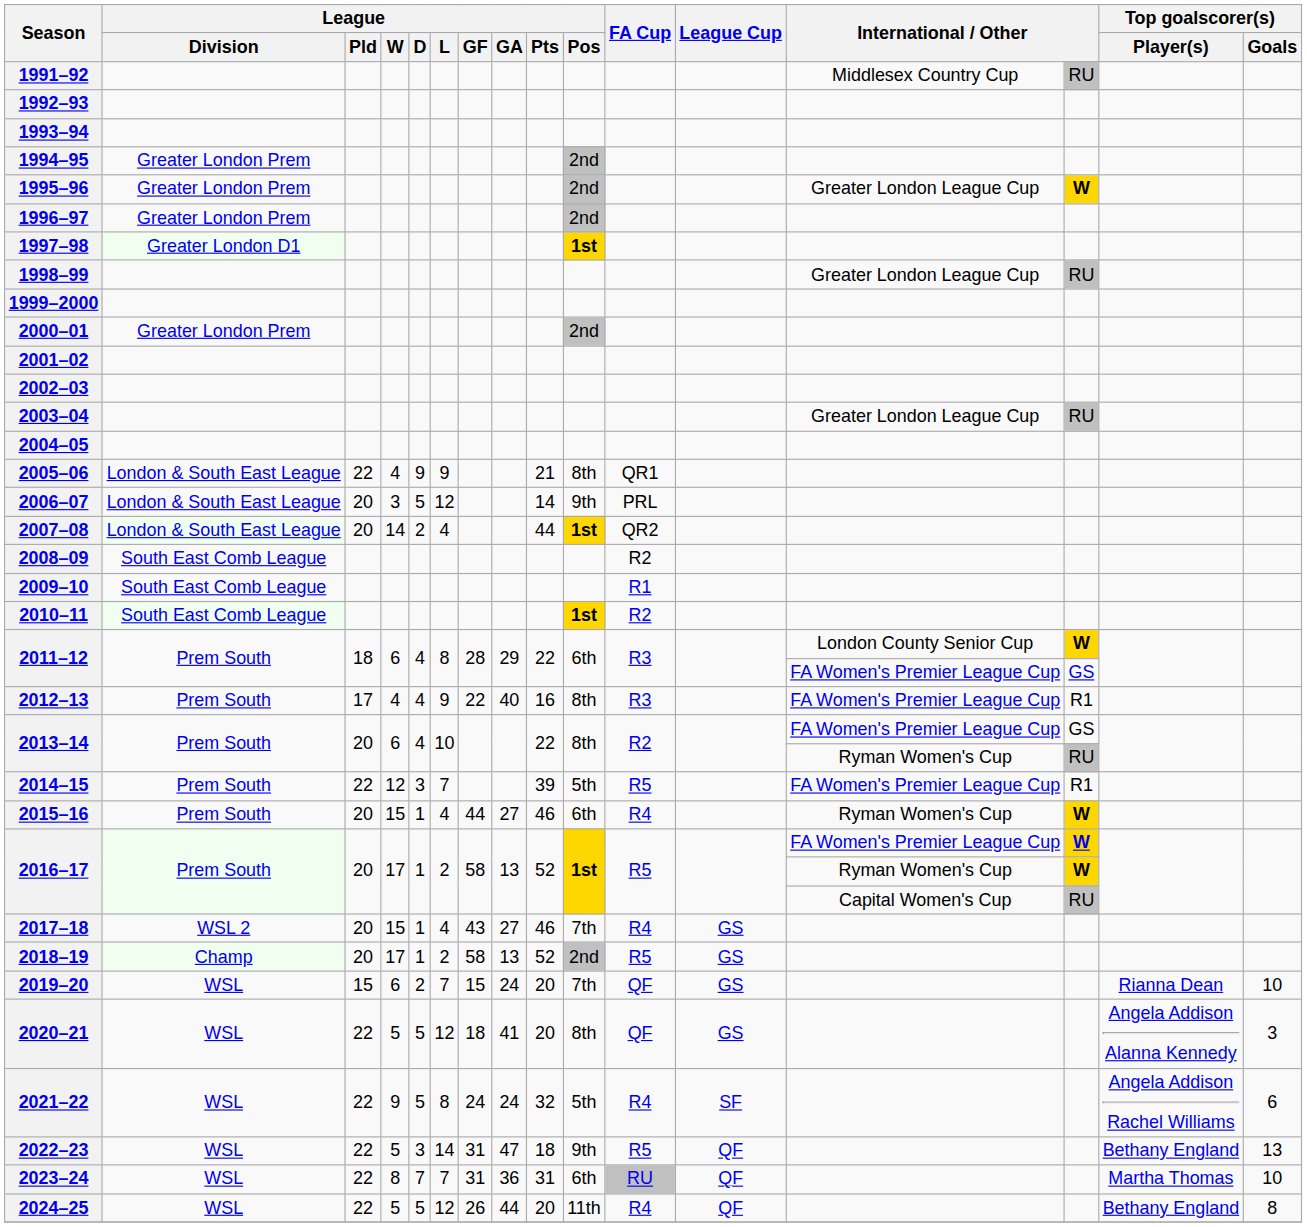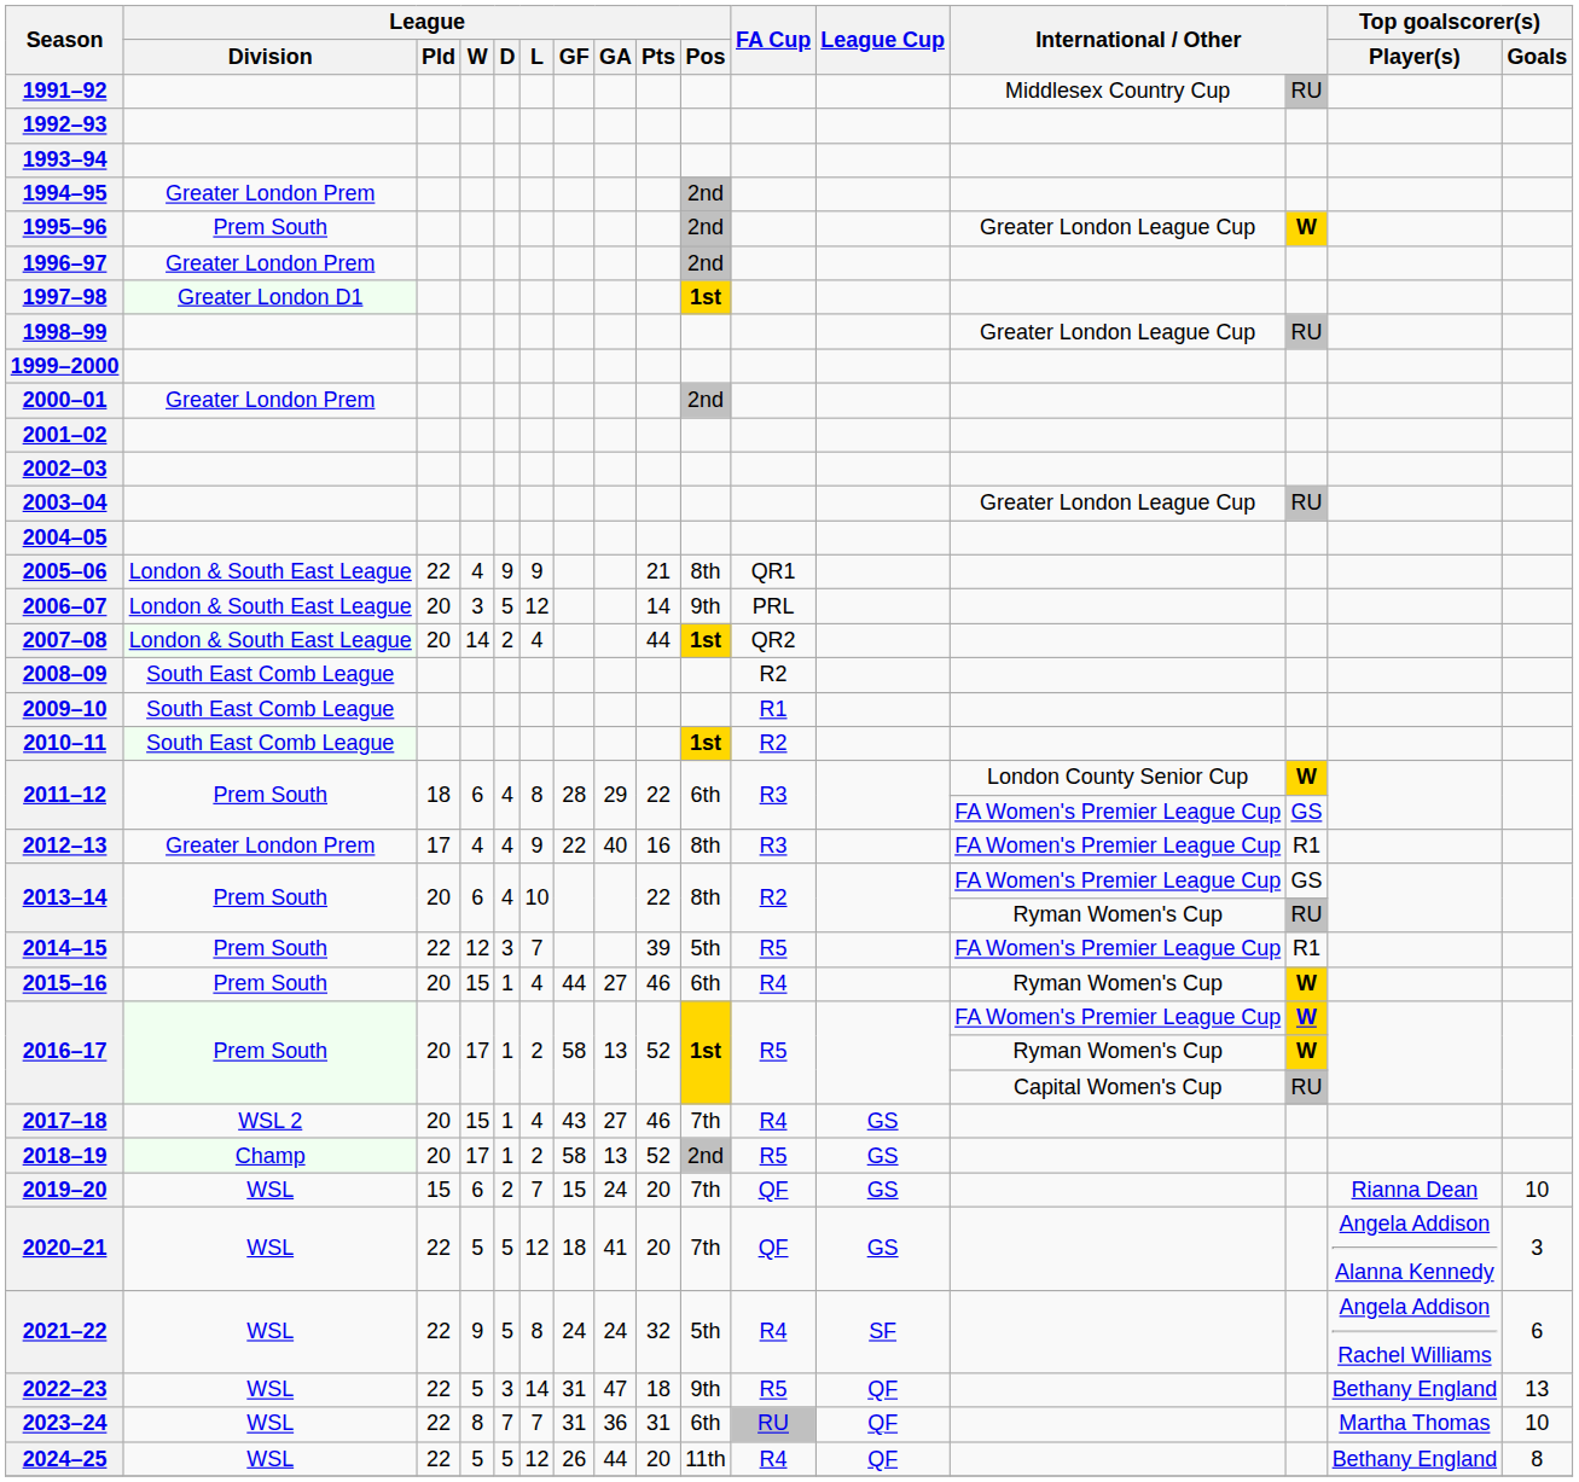 <table class="wikitable" style="text-align: center">
 <tr>
 <th rowspan=2>Season</th>
 <th colspan=9>League</th>
 <th rowspan=2><a href='#'>FA Cup</a></th>
 <th rowspan=2><a href='#'>League Cup</a></th>
 <th rowspan=2 colspan=2>International / Other</th>
 <th colspan=2>Top goalscorer(s)</th>
 </tr>
 <tr>
 <th>Division</th>
 <th>Pld</th>
 <th>W</th>
 <th>D</th>
 <th>L</th>
 <th>GF</th>
 <th>GA</th>
 <th>Pts</th>
 <th>Pos</th>
 <th>Player(s)</th>
 <th>Goals</th>
 </tr>
 <tr>
 <th><a href='#'>1991–92</a></th>
 <td></td>
 <td></td>
 <td></td>
 <td></td>
 <td></td>
 <td></td>
 <td></td>
 <td></td>
 <td></td>
 <td></td>
 <td></td>
 <td>Middlesex Country Cup</td>
 <td bgcolor=silver>RU</td>
 <td></td>
 <td></td>
 </tr>
 <tr>
 <th><a href='#'>1992–93</a></th>
 <td></td>
 <td></td>
 <td></td>
 <td></td>
 <td></td>
 <td></td>
 <td></td>
 <td></td>
 <td></td>
 <td></td>
 <td></td>
 <td></td>
 <td></td>
 <td></td>
 <td></td>
 </tr>
 <tr>
 <th><a href='#'>1993–94</a></th>
 <td></td>
 <td></td>
 <td></td>
 <td></td>
 <td></td>
 <td></td>
 <td></td>
 <td></td>
 <td></td>
 <td></td>
 <td></td>
 <td></td>
 <td></td>
 <td></td>
 <td></td>
 </tr>
 <tr>
 <th><a href='#'>1994–95</a></th>
 <td><a href='#'>Greater London Prem</a></td>
 <td></td>
 <td></td>
 <td></td>
 <td></td>
 <td></td>
 <td></td>
 <td></td>
 <td bgcolor=silver>2nd</td>
 <td></td>
 <td></td>
 <td></td>
 <td></td>
 <td></td>
 <td></td>
 </tr>
 <tr>
 <th><a href='#'>1995–96</a></th>
-<td><a href='#'>Greater London Prem</a></td>
+<td><a href='#'>Prem South</a></td>
 <td></td>
 <td></td>
 <td></td>
 <td></td>
 <td></td>
 <td></td>
 <td></td>
 <td bgcolor=silver>2nd</td>
 <td></td>
 <td></td>
 <td>Greater London League Cup</td>
 <td bgcolor=gold><strong>W</strong></td>
 <td></td>
 <td></td>
 </tr>
 <tr>
 <th scope="row"><a href='#'>1996–97</a></th>
 <td><a href='#'>Greater London Prem</a></td>
 <td></td>
 <td></td>
 <td></td>
 <td></td>
 <td></td>
 <td></td>
 <td></td>
 <td bgcolor=silver>2nd</td>
 <td></td>
 <td></td>
 <td></td>
 <td></td>
 <td></td>
 <td></td>
 </tr>
 <tr>
 <th scope="row"><a href='#'>1997–98</a></th>
 <td bgcolor="#F0FFF0"> <a href='#'>Greater London D1</a></td>
 <td></td>
 <td></td>
 <td></td>
 <td></td>
 <td></td>
 <td></td>
 <td></td>
 <td bgcolor=gold><strong>1st</strong></td>
 <td></td>
 <td></td>
 <td></td>
 <td></td>
 <td></td>
 <td></td>
 </tr>
 <tr>
 <th scope="row"><a href='#'>1998–99</a></th>
 <td></td>
 <td></td>
 <td></td>
 <td></td>
 <td></td>
 <td></td>
 <td></td>
 <td></td>
 <td></td>
 <td></td>
 <td></td>
 <td>Greater London League Cup</td>
 <td bgcolor=silver>RU</td>
 <td></td>
 <td></td>
 </tr>
 <tr>
 <th scope="row"><a href='#'>1999–2000</a></th>
 <td></td>
 <td></td>
 <td></td>
 <td></td>
 <td></td>
 <td></td>
 <td></td>
 <td></td>
 <td></td>
 <td></td>
 <td></td>
 <td></td>
 <td></td>
 <td></td>
 <td></td>
 </tr>
 <tr>
 <th scope="row"><a href='#'>2000–01</a></th>
 <td><a href='#'>Greater London Prem</a></td>
 <td></td>
 <td></td>
 <td></td>
 <td></td>
 <td></td>
 <td></td>
 <td></td>
 <td bgcolor=silver>2nd</td>
 <td></td>
 <td></td>
 <td></td>
 <td></td>
 <td></td>
 <td></td>
 </tr>
 <tr>
 <th scope="row"><a href='#'>2001–02</a></th>
 <td></td>
 <td></td>
 <td></td>
 <td></td>
 <td></td>
 <td></td>
 <td></td>
 <td></td>
 <td></td>
 <td></td>
 <td></td>
 <td></td>
 <td></td>
 <td></td>
 <td></td>
 </tr>
 <tr>
 <th scope="row"><a href='#'>2002–03</a></th>
 <td></td>
 <td></td>
 <td></td>
 <td></td>
 <td></td>
 <td></td>
 <td></td>
 <td></td>
 <td></td>
 <td></td>
 <td></td>
 <td></td>
 <td></td>
 <td></td>
 <td></td>
 </tr>
 <tr>
 <th scope="row"><a href='#'>2003–04</a></th>
 <td></td>
 <td></td>
 <td></td>
 <td></td>
 <td></td>
 <td></td>
 <td></td>
 <td></td>
 <td></td>
 <td></td>
 <td></td>
 <td>Greater London League Cup</td>
 <td bgcolor=silver>RU</td>
 <td></td>
 <td></td>
 </tr>
 <tr>
 <th scope="row"><a href='#'>2004–05</a></th>
 <td></td>
 <td></td>
 <td></td>
 <td></td>
 <td></td>
 <td></td>
 <td></td>
 <td></td>
 <td></td>
 <td></td>
 <td></td>
 <td></td>
 <td></td>
 <td></td>
 <td></td>
 </tr>
 <tr>
 <th scope="row"><a href='#'>2005–06</a></th>
 <td><a href='#'>London & South East League</a></td>
 <td>22</td>
 <td>4</td>
 <td>9</td>
 <td>9</td>
 <td></td>
 <td></td>
 <td>21</td>
 <td>8th</td>
 <td>QR1</td>
 <td></td>
 <td></td>
 <td></td>
 <td></td>
 <td></td>
 </tr>
 <tr>
 <th scope="row"><a href='#'>2006–07</a></th>
 <td><a href='#'>London & South East League</a></td>
 <td>20</td>
 <td>3</td>
 <td>5</td>
 <td>12</td>
 <td></td>
 <td></td>
 <td>14</td>
 <td>9th</td>
 <td>PRL</td>
 <td></td>
 <td></td>
 <td></td>
 <td></td>
 <td></td>
 </tr>
 <tr>
 <th scope="row"><a href='#'>2007–08</a></th>
 <td bgcolor="#F0FFF0"> <a href='#'>London & South East League</a></td>
 <td>20</td>
 <td>14</td>
 <td>2</td>
 <td>4</td>
 <td></td>
 <td></td>
 <td>44</td>
 <td bgcolor=gold><strong>1st</strong></td>
 <td>QR2</td>
 <td></td>
 <td></td>
 <td></td>
 <td></td>
 <td></td>
 </tr>
 <tr>
 <th scope="row"><a href='#'>2008–09</a></th>
 <td><a href='#'>South East Comb League</a></td>
 <td></td>
 <td></td>
 <td></td>
 <td></td>
 <td></td>
 <td></td>
 <td></td>
 <td></td>
 <td>R2</td>
 <td></td>
 <td></td>
 <td></td>
 <td></td>
 <td></td>
 </tr>
 <tr>
 <th scope="row"><a href='#'>2009–10</a></th>
 <td><a href='#'>South East Comb League</a></td>
 <td></td>
 <td></td>
 <td></td>
 <td></td>
 <td></td>
 <td></td>
 <td></td>
 <td></td>
 <td><a href='#'>R1</a></td>
 <td></td>
 <td></td>
 <td></td>
 <td></td>
 <td></td>
 </tr>
 <tr>
 <th><a href='#'>2010–11</a></th>
 <td bgcolor="#F0FFF0"> <a href='#'>South East Comb League</a></td>
 <td></td>
 <td></td>
 <td></td>
 <td></td>
 <td></td>
 <td></td>
 <td></td>
 <td bgcolor=gold><strong>1st</strong></td>
 <td><a href='#'>R2</a></td>
 <td></td>
 <td></td>
 <td></td>
 <td></td>
 <td></td>
 </tr>
 <tr>
 <th scope="row" rowspan="2"><a href='#'>2011–12</a></th>
 <td rowspan="2"><a href='#'>Prem South</a></td>
 <td rowspan="2">18</td>
 <td rowspan="2">6</td>
 <td rowspan="2">4</td>
 <td rowspan="2">8</td>
 <td rowspan="2">28</td>
 <td rowspan="2">29</td>
 <td rowspan="2">22</td>
 <td rowspan="2">6th</td>
 <td rowspan="2"><a href='#'>R3</a></td>
 <td rowspan="2"></td>
 <td>London County Senior Cup</td>
 <td style="background:Gold;"><strong>W</strong></td>
 <td rowspan="2"></td>
 <td rowspan="2"></td>
 </tr>
 <tr>
 <td><a href='#'>FA Women's Premier League Cup</a></td>
 <td><a href='#'>GS</a></td>
 </tr>
 <tr>
 <th scope="row"><a href='#'>2012–13</a></th>
-<td><a href='#'>Prem South</a></td>
+<td><a href='#'>Greater London Prem</a></td>
 <td>17</td>
 <td>4</td>
 <td>4</td>
 <td>9</td>
 <td>22</td>
 <td>40</td>
 <td>16</td>
 <td>8th</td>
 <td><a href='#'>R3</a></td>
 <td></td>
 <td><a href='#'>FA Women's Premier League Cup</a></td>
 <td>R1</td>
 <td></td>
 <td></td>
 </tr>
 <tr>
 <th scope="row" rowspan="2"><a href='#'>2013–14</a></th>
 <td rowspan="2"><a href='#'>Prem South</a></td>
 <td rowspan="2">20</td>
 <td rowspan="2">6</td>
 <td rowspan="2">4</td>
 <td rowspan="2">10</td>
 <td rowspan="2"></td>
 <td rowspan="2"></td>
 <td rowspan="2">22</td>
 <td rowspan="2">8th</td>
 <td rowspan="2"><a href='#'>R2</a></td>
 <td rowspan="2"></td>
 <td><a href='#'>FA Women's Premier League Cup</a></td>
 <td>GS</td>
 <td rowspan="2"></td>
 <td rowspan="2"></td>
 </tr>
 <tr>
 <td>Ryman Women's Cup</td>
 <td style="background:Silver;">RU</td>
 </tr>
 <tr>
 <th scope="row"><a href='#'>2014–15</a></th>
 <td><a href='#'>Prem South</a></td>
 <td>22</td>
 <td>12</td>
 <td>3</td>
 <td>7</td>
 <td></td>
 <td></td>
 <td>39</td>
 <td>5th</td>
 <td><a href='#'>R5</a></td>
 <td></td>
 <td><a href='#'>FA Women's Premier League Cup</a></td>
 <td>R1</td>
 <td></td>
 <td></td>
 </tr>
 <tr>
 <th scope="row"><a href='#'>2015–16</a></th>
 <td><a href='#'>Prem South</a></td>
 <td>20</td>
 <td>15</td>
 <td>1</td>
 <td>4</td>
 <td>44</td>
 <td>27</td>
 <td>46</td>
 <td>6th</td>
 <td><a href='#'>R4</a></td>
 <td></td>
 <td>Ryman Women's Cup</td>
 <td bgcolor=gold><strong>W</strong></td>
 <td></td>
 <td></td>
 </tr>
 <tr>
 <th scope="row" rowspan="3"><a href='#'>2016–17</a></th>
 <td rowspan="3" bgcolor="#F0FFF0"> <a href='#'>Prem South</a></td>
 <td rowspan="3">20</td>
 <td rowspan="3">17</td>
 <td rowspan="3">1</td>
 <td rowspan="3">2</td>
 <td rowspan="3">58</td>
 <td rowspan="3">13</td>
 <td rowspan="3">52</td>
 <td rowspan="3" style="background:Gold;"><strong>1st</strong></td>
 <td rowspan="3"><a href='#'>R5</a></td>
 <td rowspan="3"></td>
 <td><a href='#'>FA Women's Premier League Cup</a></td>
 <td style="background:Gold;"><strong><a href='#'>W</a></strong></td>
 <td rowspan="3"></td>
 <td rowspan="3"></td>
 </tr>
 <tr>
 <td>Ryman Women's Cup</td>
 <td style="background:Gold;"><strong>W</strong></td>
 </tr>
 <tr>
 <td>Capital Women's Cup</td>
 <td bgcolor=Silver>RU</td>
 </tr>
 <tr>
 <th scope="row"><a href='#'>2017–18</a></th>
 <td><a href='#'>WSL 2</a></td>
 <td>20</td>
 <td>15</td>
 <td>1</td>
 <td>4</td>
 <td>43</td>
 <td>27</td>
 <td>46</td>
 <td>7th</td>
 <td><a href='#'>R4</a></td>
 <td><a href='#'>GS</a></td>
 <td></td>
 <td></td>
 <td></td>
 <td></td>
 </tr>
 <tr>
 <th scope="row"><a href='#'>2018–19</a></th>
 <td bgcolor="#F0FFF0"> <a href='#'>Champ</a></td>
 <td>20</td>
 <td>17</td>
 <td>1</td>
 <td>2</td>
 <td>58</td>
 <td>13</td>
 <td>52</td>
 <td bgcolor="silver">2nd</td>
 <td><a href='#'>R5</a></td>
 <td><a href='#'>GS</a></td>
 <td></td>
 <td></td>
 <td></td>
 <td></td>
 </tr>
 <tr>
 <th scope="row"><a href='#'>2019–20</a></th>
 <td><a href='#'>WSL</a></td>
 <td>15</td>
 <td>6</td>
 <td>2</td>
 <td>7</td>
 <td>15</td>
 <td>24</td>
 <td>20</td>
 <td>7th</td>
 <td><a href='#'>QF</a></td>
 <td><a href='#'>GS</a></td>
 <td></td>
 <td></td>
 <td><a href='#'>Rianna Dean</a></td>
 <td>10</td>
 </tr>
 <tr>
 <th scope="row"><a href='#'>2020–21</a></th>
 <td><a href='#'>WSL</a></td>
 <td>22</td>
 <td>5</td>
 <td>5</td>
 <td>12</td>
 <td>18</td>
 <td>41</td>
 <td>20</td>
-<td>8th</td>
+<td>7th</td>
 <td><a href='#'>QF</a></td>
 <td><a href='#'>GS</a></td>
 <td></td>
 <td></td>
 <td><a href='#'>Angela Addison</a><hr><a href='#'>Alanna Kennedy</a></td>
 <td>3</td>
 </tr>
 <tr>
 <th scope="row"><a href='#'>2021–22</a></th>
 <td><a href='#'>WSL</a></td>
 <td>22</td>
 <td>9</td>
 <td>5</td>
 <td>8</td>
 <td>24</td>
 <td>24</td>
 <td>32</td>
 <td>5th</td>
 <td><a href='#'>R4</a></td>
 <td><a href='#'>SF</a></td>
 <td></td>
 <td></td>
 <td><a href='#'>Angela Addison</a><hr><a href='#'>Rachel Williams</a></td>
 <td>6</td>
 </tr>
 <tr>
 <th scope="row"><a href='#'>2022–23</a></th>
 <td><a href='#'>WSL</a></td>
 <td>22</td>
 <td>5</td>
 <td>3</td>
 <td>14</td>
 <td>31</td>
 <td>47</td>
 <td>18</td>
 <td>9th</td>
 <td><a href='#'>R5</a></td>
 <td><a href='#'>QF</a></td>
 <td></td>
 <td></td>
 <td><a href='#'>Bethany England</a></td>
 <td>13</td>
 </tr>
 <tr>
 <th scope="row"><a href='#'>2023–24</a></th>
 <td><a href='#'>WSL</a></td>
 <td>22</td>
 <td>8</td>
 <td>7</td>
 <td>7</td>
 <td>31</td>
 <td>36</td>
 <td>31</td>
 <td>6th</td>
 <td bgcolor=silver><a href='#'>RU</a></td>
 <td><a href='#'>QF</a></td>
 <td></td>
 <td></td>
 <td><a href='#'>Martha Thomas</a></td>
 <td>10</td>
 </tr>
 <tr>
 <th scope"row"><a href='#'>2024–25</a></th>
 <td><a href='#'>WSL</a></td>
 <td>22</td>
 <td>5</td>
 <td>5</td>
 <td>12</td>
 <td>26</td>
 <td>44</td>
 <td>20</td>
 <td>11th</td>
 <td><a href='#'>R4</a></td>
 <td><a href='#'>QF</a></td>
 <td></td>
 <td></td>
 <td><a href='#'>Bethany England</a></td>
 <td>8</td>
 </tr>
 <tr>
 </tr>
 </table>
